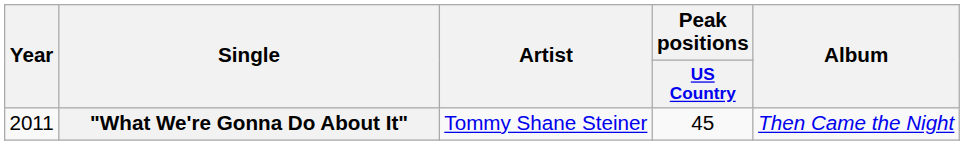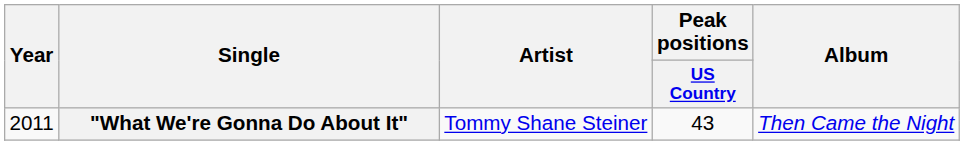 <table class="wikitable plainrowheaders" style="text-align:center;">
 <tr>
 <th rowspan="2">Year</th>
 <th rowspan="2" style="width:18em;">Single</th>
 <th rowspan="2">Artist</th>
 <th>Peak positions</th>
 <th rowspan="2">Album</th>
 </tr>
 <tr style="font-size:smaller;">
 <th style="width:65px;"><a href='#'>US Country</a></th>
 </tr>
 <tr>
 <td>2011</td>
 <th scope="row">"What We're Gonna Do About It"</th>
 <td><a href='#'>Tommy Shane Steiner</a></td>
-<td>45</td>
+<td>43</td>
 <td style="text-align:left;"><em><a href='#'>Then Came the Night</a></em></td>
 </tr>
 </table>
